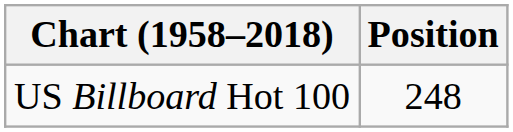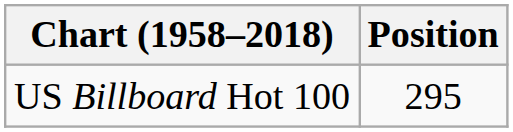 <table class="wikitable plainrowheaders">
 <tr>
 <th>Chart (1958–2018)</th>
 <th>Position</th>
 </tr>
 <tr>
 <td>US <em>Billboard</em> Hot 100</td>
-<td style="text-align:center;">248</td>
+<td style="text-align:center;">295</td>
 </tr>
 </table>
